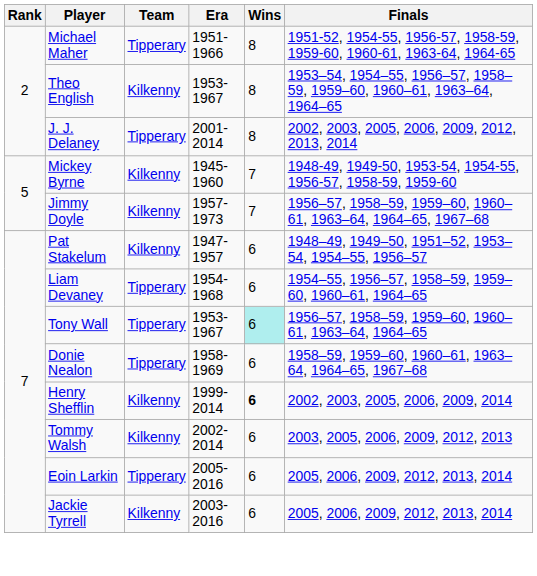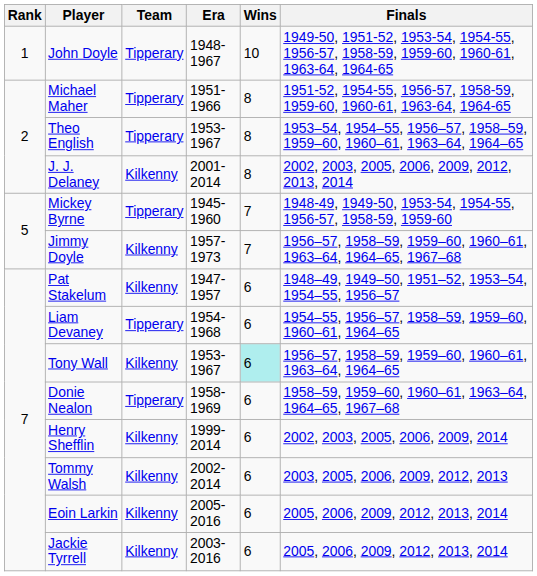 <table class="wikitable">
 <tr>
 <th>Rank</th>
 <th>Player</th>
 <th>Team</th>
 <th>Era</th>
 <th>Wins</th>
 <th>Finals</th>
+</tr>
+<tr>
+<td rowspan="1" style="text-align:center;">1</td>
+<td><a href='#'>John Doyle</a></td>
+<td><a href='#'>Tipperary</a></td>
+<td>1948-1967</td>
+<td>10</td>
+<td><a href='#'>1949-50</a>, <a href='#'>1951-52</a>, <a href='#'>1953-54</a>, <a href='#'>1954-55</a>, <a href='#'>1956-57</a>, <a href='#'>1958-59</a>, <a href='#'>1959-60</a>, <a href='#'>1960-61</a>, <a href='#'>1963-64</a>, <a href='#'>1964-65</a></td>
 </tr>
 <tr>
 <td rowspan="3" style="text-align:center;">2</td>
 <td><a href='#'>Michael Maher</a></td>
 <td><a href='#'>Tipperary</a></td>
 <td>1951-1966</td>
 <td>8</td>
 <td><a href='#'>1951-52</a>, <a href='#'>1954-55</a>, <a href='#'>1956-57</a>, <a href='#'>1958-59</a>, <a href='#'>1959-60</a>, <a href='#'>1960-61</a>, <a href='#'>1963-64</a>, <a href='#'>1964-65</a></td>
 </tr>
 <tr>
 <td><a href='#'>Theo English</a></td>
-<td><a href='#'>Kilkenny</a></td>
+<td><a href='#'>Tipperary</a></td>
 <td>1953-1967</td>
 <td>8</td>
 <td><a href='#'>1953–54</a>, <a href='#'>1954–55</a>, <a href='#'>1956–57</a>, <a href='#'>1958–59</a>, <a href='#'>1959–60</a>, <a href='#'>1960–61</a>, <a href='#'>1963–64</a>, <a href='#'>1964–65</a></td>
 </tr>
 <tr>
 <td><a href='#'>J. J. Delaney</a></td>
-<td><a href='#'>Tipperary</a></td>
+<td><a href='#'>Kilkenny</a></td>
 <td>2001-2014</td>
 <td>8</td>
 <td><a href='#'>2002</a>, <a href='#'>2003</a>, <a href='#'>2005</a>, <a href='#'>2006</a>, <a href='#'>2009</a>, <a href='#'>2012</a>, <a href='#'>2013</a>, <a href='#'>2014</a></td>
 </tr>
 <tr>
 <td rowspan="2" style="text-align:center;">5</td>
 <td><a href='#'>Mickey Byrne</a></td>
-<td><a href='#'>Kilkenny</a></td>
+<td><a href='#'>Tipperary</a></td>
 <td>1945-1960</td>
 <td>7</td>
 <td><a href='#'>1948-49</a>, <a href='#'>1949-50</a>, <a href='#'>1953-54</a>, <a href='#'>1954-55</a>, <a href='#'>1956-57</a>, <a href='#'>1958-59</a>, <a href='#'>1959-60</a></td>
 </tr>
 <tr>
 <td><a href='#'>Jimmy Doyle</a></td>
 <td><a href='#'>Kilkenny</a></td>
 <td>1957-1973</td>
 <td>7</td>
 <td><a href='#'>1956–57</a>, <a href='#'>1958–59</a>, <a href='#'>1959–60</a>, <a href='#'>1960–61</a>, <a href='#'>1963–64</a>, <a href='#'>1964–65</a>, <a href='#'>1967–68</a></td>
 </tr>
 <tr>
 <td rowspan="8" style="text-align:center;">7</td>
 <td><a href='#'>Pat Stakelum</a></td>
 <td><a href='#'>Kilkenny</a></td>
 <td>1947-1957</td>
 <td>6</td>
 <td><a href='#'>1948–49</a>, <a href='#'>1949–50</a>, <a href='#'>1951–52</a>, <a href='#'>1953–54</a>, <a href='#'>1954–55</a>, <a href='#'>1956–57</a></td>
 </tr>
 <tr>
 <td><a href='#'>Liam Devaney</a></td>
 <td><a href='#'>Tipperary</a></td>
 <td>1954-1968</td>
 <td>6</td>
 <td><a href='#'>1954–55</a>, <a href='#'>1956–57</a>, <a href='#'>1958–59</a>, <a href='#'>1959–60</a>, <a href='#'>1960–61</a>, <a href='#'>1964–65</a></td>
 </tr>
 <tr>
 <td><a href='#'>Tony Wall</a></td>
-<td><a href='#'>Tipperary</a></td>
+<td><a href='#'>Kilkenny</a></td>
 <td>1953-1967</td>
 <td style="background: paleturquoise;">6</td>
 <td><a href='#'>1956–57</a>, <a href='#'>1958–59</a>, <a href='#'>1959–60</a>, <a href='#'>1960–61</a>, <a href='#'>1963–64</a>, <a href='#'>1964–65</a></td>
 </tr>
 <tr>
 <td><a href='#'>Donie Nealon</a></td>
 <td><a href='#'>Tipperary</a></td>
 <td>1958-1969</td>
 <td>6</td>
 <td><a href='#'>1958–59</a>, <a href='#'>1959–60</a>, <a href='#'>1960–61</a>, <a href='#'>1963–64</a>, <a href='#'>1964–65</a>, <a href='#'>1967–68</a></td>
 </tr>
 <tr>
 <td><a href='#'>Henry Shefflin</a></td>
 <td><a href='#'>Kilkenny</a></td>
 <td>1999-2014</td>
-<td><strong>6</strong></td>
+<td>6</td>
 <td><a href='#'>2002</a>, <a href='#'>2003</a>, <a href='#'>2005</a>, <a href='#'>2006</a>, <a href='#'>2009</a>, <a href='#'>2014</a></td>
 </tr>
 <tr>
 <td><a href='#'>Tommy Walsh</a></td>
 <td><a href='#'>Kilkenny</a></td>
 <td>2002-2014</td>
 <td>6</td>
 <td><a href='#'>2003</a>, <a href='#'>2005</a>, <a href='#'>2006</a>, <a href='#'>2009</a>, <a href='#'>2012</a>, <a href='#'>2013</a></td>
 </tr>
 <tr>
 <td><a href='#'>Eoin Larkin</a></td>
-<td><a href='#'>Tipperary</a></td>
+<td><a href='#'>Kilkenny</a></td>
 <td>2005-2016</td>
 <td>6</td>
 <td><a href='#'>2005</a>, <a href='#'>2006</a>, <a href='#'>2009</a>, <a href='#'>2012</a>, <a href='#'>2013</a>, <a href='#'>2014</a></td>
 </tr>
 <tr>
 <td><a href='#'>Jackie Tyrrell</a></td>
 <td><a href='#'>Kilkenny</a></td>
 <td>2003-2016</td>
 <td>6</td>
 <td><a href='#'>2005</a>, <a href='#'>2006</a>, <a href='#'>2009</a>, <a href='#'>2012</a>, <a href='#'>2013</a>, <a href='#'>2014</a></td>
 </tr>
 </table>
